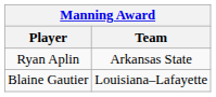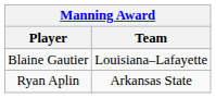 <table class="wikitable" style="text-align: center;">
 <tr>
 <th colspan="2"><strong><a href='#'>Manning Award</a></strong></th>
 </tr>
 <tr>
 <th>Player</th>
 <th>Team</th>
 </tr>
 <tr>
+<td>Blaine Gautier</td>
+<td>Louisiana–Lafayette</td>
+</tr>
+<tr>
 <td>Ryan Aplin</td>
 <td>Arkansas State</td>
 </tr>
-<tr>
-<td>Blaine Gautier</td>
-<td>Louisiana–Lafayette</td>
-</tr>
 </table>
